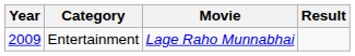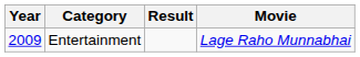 <table class="wikitable">
 <tr>
 <th>Year</th>
 <th>Category</th>
+<th>Result</th>
 <th>Movie</th>
-<th>Result</th>
 </tr>
 <tr>
 <td><a href='#'>2009</a></td>
 <td>Entertainment</td>
+<td></td>
 <td><em><a href='#'>Lage Raho Munnabhai</a></em></td>
-<td></td>
 </tr>
 </table>
